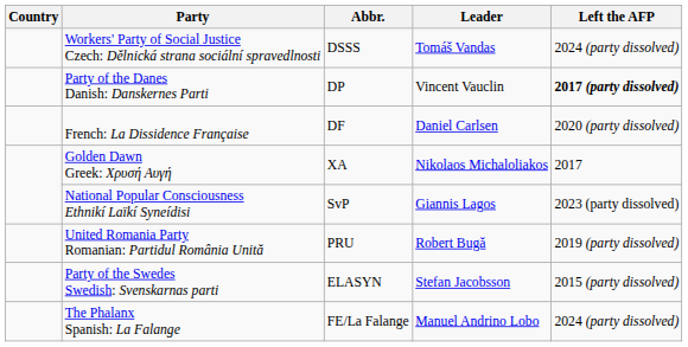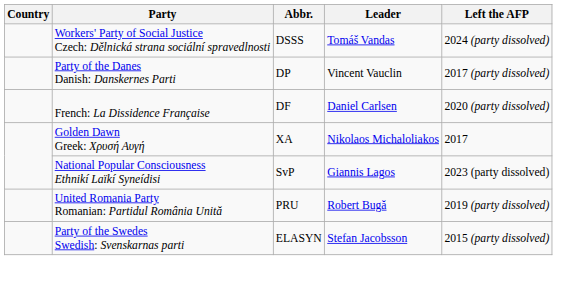 <table class="wikitable sortable" style="font-size:90%">
 <tr>
 <th>Country</th>
 <th>Party</th>
 <th>Abbr.</th>
 <th>Leader</th>
 <th>Left the AFP</th>
 </tr>
 <tr>
 <td></td>
 <td><a href='#'>Workers' Party of Social Justice</a><br>Czech: <em>Dělnická strana sociální spravedlnosti</em></td>
 <td>DSSS</td>
 <td><a href='#'>Tomáš Vandas</a></td>
 <td>2024 <em>(party dissolved)</em></td>
 </tr>
 <tr>
 <td></td>
 <td><a href='#'>Party of the Danes</a><br>Danish: <em>Danskernes Parti</em></td>
 <td>DP</td>
 <td>Vincent Vauclin</td>
-<td><strong>2017 <em>(party dissolved)</em></strong></td>
+<td>2017 <em>(party dissolved)</em></td>
 </tr>
 <tr>
 <td></td>
 <td><br>French: <em>La Dissidence Française</em></td>
 <td>DF</td>
 <td><a href='#'>Daniel Carlsen</a></td>
 <td>2020 <em>(party dissolved)</em></td>
 </tr>
 <tr>
 <td rowspan=2></td>
 <td><a href='#'>Golden Dawn</a><br>Greek: <em>Χρυσή Αυγή</em></td>
 <td>ΧΑ</td>
 <td><a href='#'>Nikolaos Michaloliakos</a></td>
 <td>2017 </td>
 </tr>
 <tr>
 <td><a href='#'>National Popular Consciousness</a><br><em>Ethnikí Laïkí Syneídisi</em></td>
 <td>SvP</td>
 <td><a href='#'>Giannis Lagos</a></td>
 <td>2023 (party dissolved)</td>
 </tr>
 <tr>
 <td></td>
 <td><a href='#'>United Romania Party</a><br>Romanian: <em>Partidul România Unită</em></td>
 <td>PRU</td>
 <td><a href='#'>Robert Bugă</a></td>
 <td>2019 <em>(party dissolved)</em></td>
 </tr>
 <tr>
 <td></td>
 <td><a href='#'>Party of the Swedes</a><br><a href='#'>Swedish</a>: <em>Svenskarnas parti</em></td>
 <td>ELASYN</td>
 <td><a href='#'>Stefan Jacobsson</a></td>
 <td>2015 <em>(party dissolved)</em></td>
 </tr>
-<tr>
-<td></td>
-<td><a href='#'>The Phalanx</a> <br>Spanish: <em>La Falange</em></td>
-<td>FE/La Falange</td>
-<td><a href='#'>Manuel Andrino Lobo</a></td>
-<td>2024 <em>(party dissolved)</em></td>
-</tr>
 </table>
